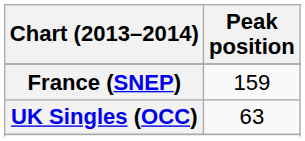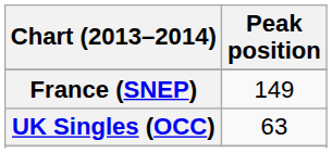 <table class="wikitable plainrowheaders sortable" style="text-align:center;">
 <tr>
 <th scope="col">Chart (2013–2014)</th>
 <th scope="col">Peak<br>position</th>
 </tr>
 <tr>
 </tr>
 <tr>
 <th scope="row">France (<a href='#'>SNEP</a>)</th>
-<td>159</td>
+<td>149</td>
 </tr>
 <tr>
 <th scope="row"><a href='#'>UK Singles</a> (<a href='#'>OCC</a>)</th>
 <td>63</td>
 </tr>
 <tr>
 </tr>
 <tr>
 </tr>
 <tr>
 </tr>
 </table>
